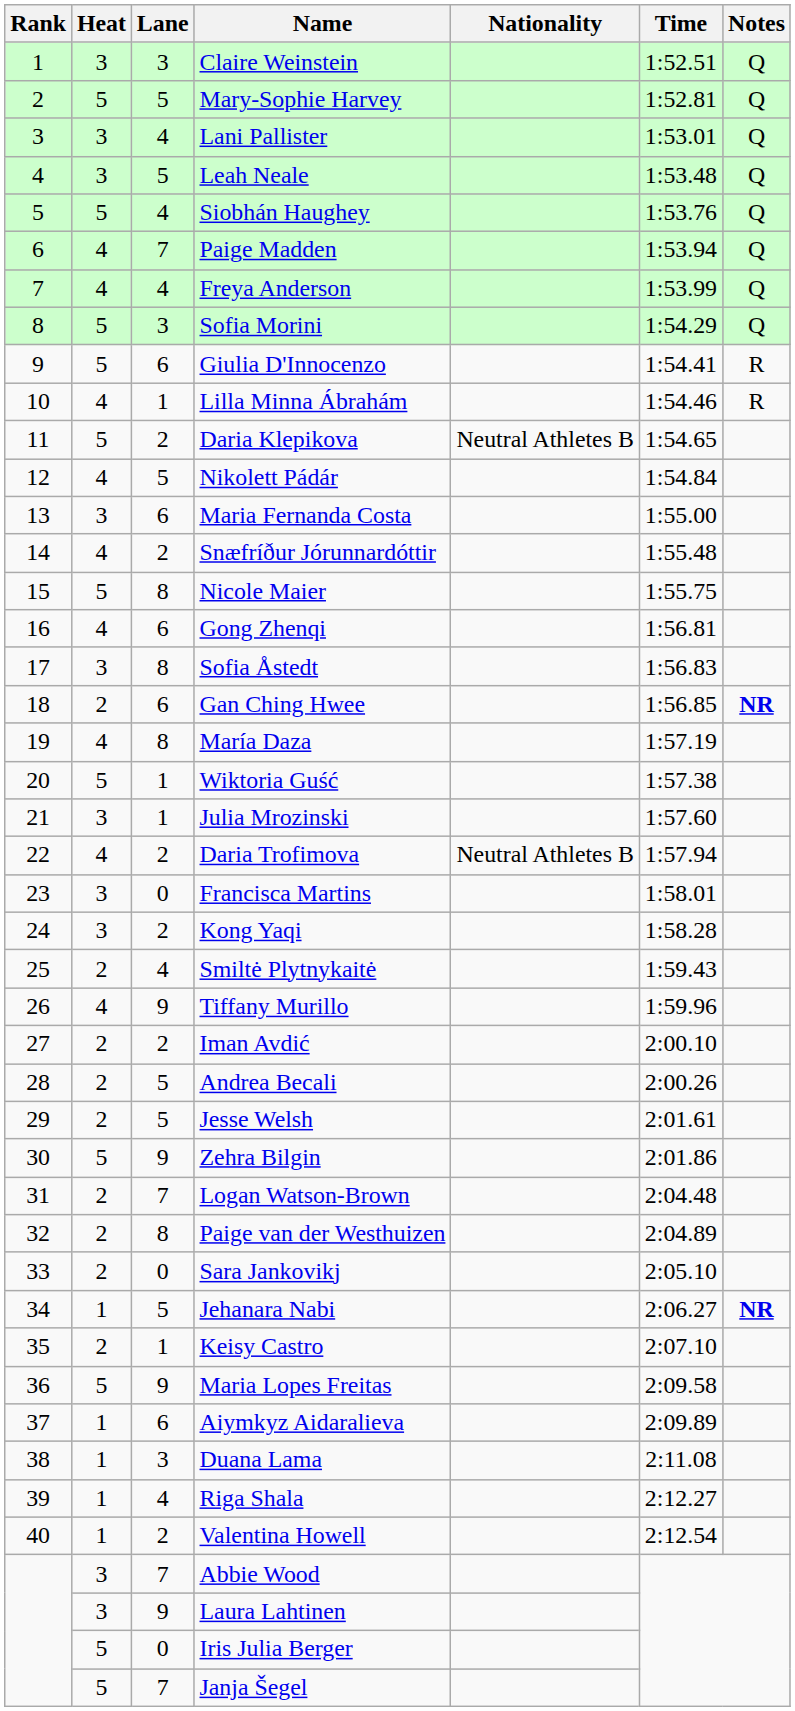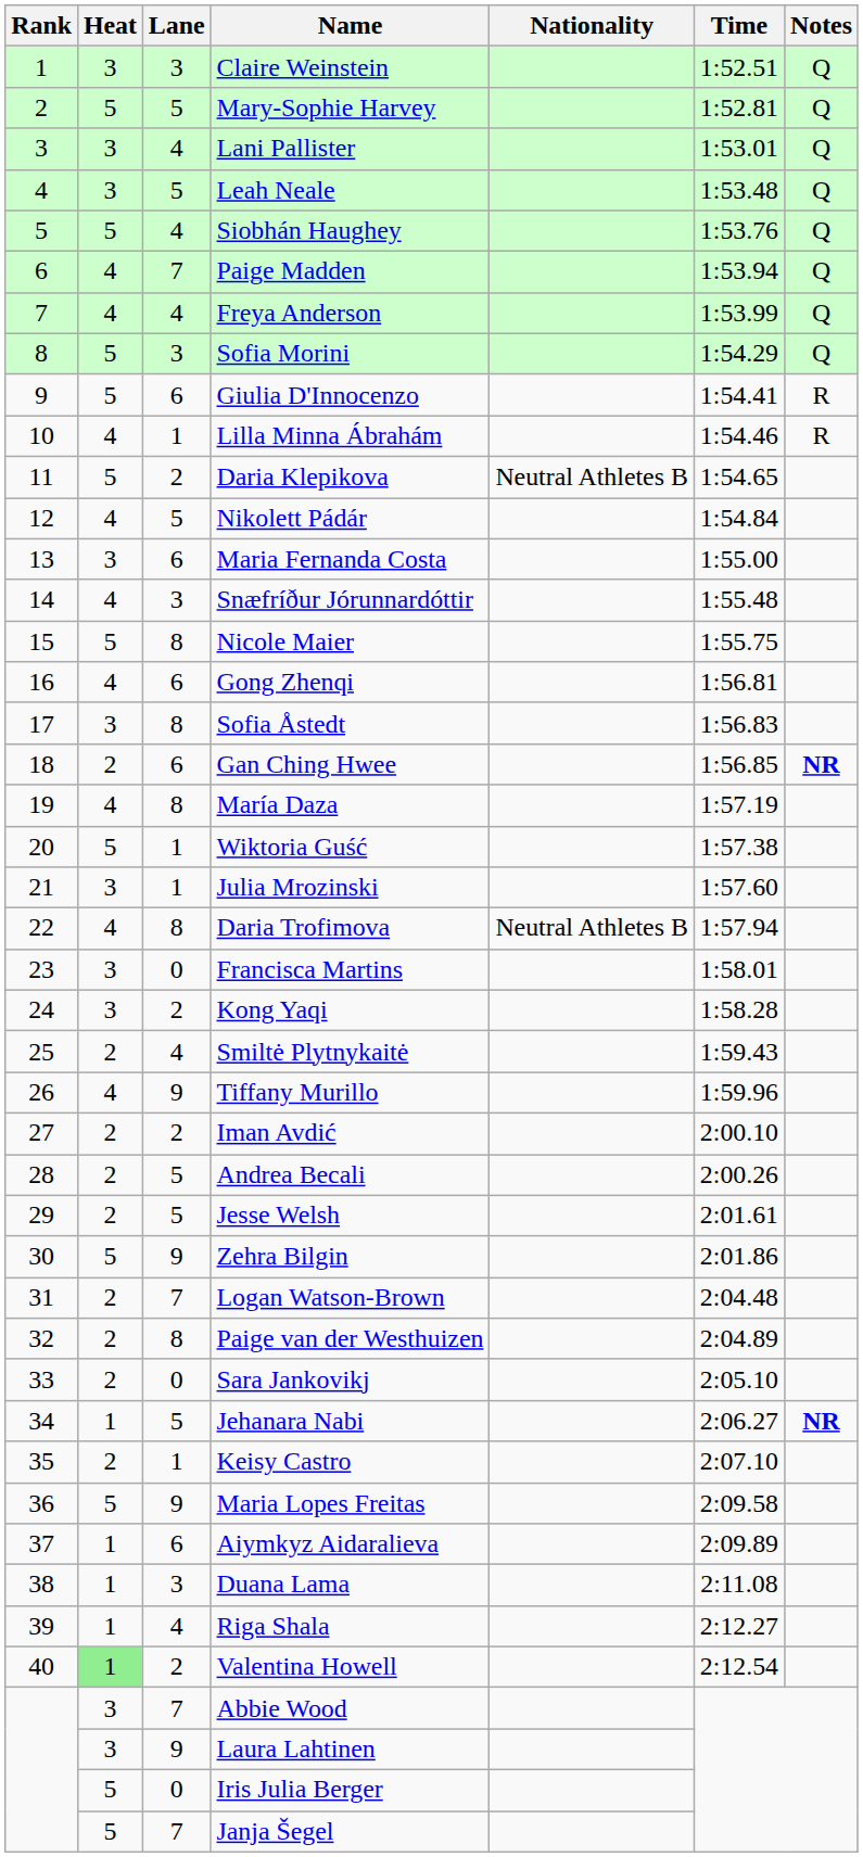 <table class="wikitable sortable" style="text-align:center">
 <tr>
 <th>Rank</th>
 <th>Heat</th>
 <th>Lane</th>
 <th>Name</th>
 <th>Nationality</th>
 <th>Time</th>
 <th>Notes</th>
 </tr>
 <tr bgcolor=ccffcc>
 <td>1</td>
 <td>3</td>
 <td>3</td>
 <td align=left><a href='#'>Claire Weinstein</a></td>
 <td align=left></td>
 <td>1:52.51</td>
 <td>Q</td>
 </tr>
 <tr bgcolor=ccffcc>
 <td>2</td>
 <td>5</td>
 <td>5</td>
 <td align=left><a href='#'>Mary-Sophie Harvey</a></td>
 <td align=left></td>
 <td>1:52.81</td>
 <td>Q</td>
 </tr>
 <tr bgcolor=ccffcc>
 <td>3</td>
 <td>3</td>
 <td>4</td>
 <td align=left><a href='#'>Lani Pallister</a></td>
 <td align=left></td>
 <td>1:53.01</td>
 <td>Q</td>
 </tr>
 <tr bgcolor=ccffcc>
 <td>4</td>
 <td>3</td>
 <td>5</td>
 <td align=left><a href='#'>Leah Neale</a></td>
 <td align=left></td>
 <td>1:53.48</td>
 <td>Q</td>
 </tr>
 <tr bgcolor=ccffcc>
 <td>5</td>
 <td>5</td>
 <td>4</td>
 <td align=left><a href='#'>Siobhán Haughey</a></td>
 <td align=left></td>
 <td>1:53.76</td>
 <td>Q</td>
 </tr>
 <tr bgcolor=ccffcc>
 <td>6</td>
 <td>4</td>
 <td>7</td>
 <td align=left><a href='#'>Paige Madden</a></td>
 <td align=left></td>
 <td>1:53.94</td>
 <td>Q</td>
 </tr>
 <tr bgcolor=ccffcc>
 <td>7</td>
 <td>4</td>
 <td>4</td>
 <td align=left><a href='#'>Freya Anderson</a></td>
 <td align=left></td>
 <td>1:53.99</td>
 <td>Q</td>
 </tr>
 <tr bgcolor=ccffcc>
 <td>8</td>
 <td>5</td>
 <td>3</td>
 <td align=left><a href='#'>Sofia Morini</a></td>
 <td align=left></td>
 <td>1:54.29</td>
 <td>Q</td>
 </tr>
 <tr>
 <td>9</td>
 <td>5</td>
 <td>6</td>
 <td align=left><a href='#'>Giulia D'Innocenzo</a></td>
 <td align=left></td>
 <td>1:54.41</td>
 <td>R</td>
 </tr>
 <tr>
 <td>10</td>
 <td>4</td>
 <td>1</td>
 <td align=left><a href='#'>Lilla Minna Ábrahám</a></td>
 <td align=left></td>
 <td>1:54.46</td>
 <td>R</td>
 </tr>
 <tr>
 <td>11</td>
 <td>5</td>
 <td>2</td>
 <td align=left><a href='#'>Daria Klepikova</a></td>
 <td align=left> Neutral Athletes B</td>
 <td>1:54.65</td>
 <td></td>
 </tr>
 <tr>
 <td>12</td>
 <td>4</td>
 <td>5</td>
 <td align=left><a href='#'>Nikolett Pádár</a></td>
 <td align=left></td>
 <td>1:54.84</td>
 <td></td>
 </tr>
 <tr>
 <td>13</td>
 <td>3</td>
 <td>6</td>
 <td align=left><a href='#'>Maria Fernanda Costa</a></td>
 <td align=left></td>
 <td>1:55.00</td>
 <td></td>
 </tr>
 <tr>
 <td>14</td>
 <td>4</td>
-<td>2</td>
+<td>3</td>
 <td align=left><a href='#'>Snæfríður Jórunnardóttir</a></td>
 <td align=left></td>
 <td>1:55.48</td>
 <td></td>
 </tr>
 <tr>
 <td>15</td>
 <td>5</td>
 <td>8</td>
 <td align=left><a href='#'>Nicole Maier</a></td>
 <td align=left></td>
 <td>1:55.75</td>
 <td></td>
 </tr>
 <tr>
 <td>16</td>
 <td>4</td>
 <td>6</td>
 <td align=left><a href='#'>Gong Zhenqi</a></td>
 <td align=left></td>
 <td>1:56.81</td>
 <td></td>
 </tr>
 <tr>
 <td>17</td>
 <td>3</td>
 <td>8</td>
 <td align=left><a href='#'>Sofia Åstedt</a></td>
 <td align=left></td>
 <td>1:56.83</td>
 <td></td>
 </tr>
 <tr>
 <td>18</td>
 <td>2</td>
 <td>6</td>
 <td align=left><a href='#'>Gan Ching Hwee</a></td>
 <td align=left></td>
 <td>1:56.85</td>
 <td><strong><a href='#'>NR</a></strong></td>
 </tr>
 <tr>
 <td>19</td>
 <td>4</td>
 <td>8</td>
 <td align=left><a href='#'>María Daza</a></td>
 <td align=left></td>
 <td>1:57.19</td>
 <td></td>
 </tr>
 <tr>
 <td>20</td>
 <td>5</td>
 <td>1</td>
 <td align=left><a href='#'>Wiktoria Guść</a></td>
 <td align=left></td>
 <td>1:57.38</td>
 <td></td>
 </tr>
 <tr>
 <td>21</td>
 <td>3</td>
 <td>1</td>
 <td align=left><a href='#'>Julia Mrozinski</a></td>
 <td align=left></td>
 <td>1:57.60</td>
 <td></td>
 </tr>
 <tr>
 <td>22</td>
 <td>4</td>
-<td>2</td>
+<td>8</td>
 <td align=left><a href='#'>Daria Trofimova</a></td>
 <td align=left> Neutral Athletes B</td>
 <td>1:57.94</td>
 <td></td>
 </tr>
 <tr>
 <td>23</td>
 <td>3</td>
 <td>0</td>
 <td align=left><a href='#'>Francisca Martins</a></td>
 <td align=left></td>
 <td>1:58.01</td>
 <td></td>
 </tr>
 <tr>
 <td>24</td>
 <td>3</td>
 <td>2</td>
 <td align=left><a href='#'>Kong Yaqi</a></td>
 <td align=left></td>
 <td>1:58.28</td>
 <td></td>
 </tr>
 <tr>
 <td>25</td>
 <td>2</td>
 <td>4</td>
 <td align=left><a href='#'>Smiltė Plytnykaitė</a></td>
 <td align=left></td>
 <td>1:59.43</td>
 <td></td>
 </tr>
 <tr>
 <td>26</td>
 <td>4</td>
 <td>9</td>
 <td align=left><a href='#'>Tiffany Murillo</a></td>
 <td align=left></td>
 <td>1:59.96</td>
 <td></td>
 </tr>
 <tr>
 <td>27</td>
 <td>2</td>
 <td>2</td>
 <td align=left><a href='#'>Iman Avdić</a></td>
 <td align=left></td>
 <td>2:00.10</td>
 <td></td>
 </tr>
 <tr>
 <td>28</td>
 <td>2</td>
 <td>5</td>
 <td align=left><a href='#'>Andrea Becali</a></td>
 <td align=left></td>
 <td>2:00.26</td>
 <td></td>
 </tr>
 <tr>
 <td>29</td>
 <td>2</td>
 <td>5</td>
 <td align=left><a href='#'>Jesse Welsh</a></td>
 <td align=left></td>
 <td>2:01.61</td>
 <td></td>
 </tr>
 <tr>
 <td>30</td>
 <td>5</td>
 <td>9</td>
 <td align=left><a href='#'>Zehra Bilgin</a></td>
 <td align=left></td>
 <td>2:01.86</td>
 <td></td>
 </tr>
 <tr>
 <td>31</td>
 <td>2</td>
 <td>7</td>
 <td align=left><a href='#'>Logan Watson-Brown</a></td>
 <td align=left></td>
 <td>2:04.48</td>
 <td></td>
 </tr>
 <tr>
 <td>32</td>
 <td>2</td>
 <td>8</td>
 <td align=left><a href='#'>Paige van der Westhuizen</a></td>
 <td align=left></td>
 <td>2:04.89</td>
 <td></td>
 </tr>
 <tr>
 <td>33</td>
 <td>2</td>
 <td>0</td>
 <td align=left><a href='#'>Sara Jankovikj</a></td>
 <td align=left></td>
 <td>2:05.10</td>
 <td></td>
 </tr>
 <tr>
 <td>34</td>
 <td>1</td>
 <td>5</td>
 <td align=left><a href='#'>Jehanara Nabi</a></td>
 <td align=left></td>
 <td>2:06.27</td>
 <td><strong><a href='#'>NR</a></strong></td>
 </tr>
 <tr>
 <td>35</td>
 <td>2</td>
 <td>1</td>
 <td align=left><a href='#'>Keisy Castro</a></td>
 <td align=left></td>
 <td>2:07.10</td>
 <td></td>
 </tr>
 <tr>
 <td>36</td>
 <td>5</td>
 <td>9</td>
 <td align=left><a href='#'>Maria Lopes Freitas</a></td>
 <td align=left></td>
 <td>2:09.58</td>
 <td></td>
 </tr>
 <tr>
 <td>37</td>
 <td>1</td>
 <td>6</td>
 <td align=left><a href='#'>Aiymkyz Aidaralieva</a></td>
 <td align=left></td>
 <td>2:09.89</td>
 <td></td>
 </tr>
 <tr>
 <td>38</td>
 <td>1</td>
 <td>3</td>
 <td align=left><a href='#'>Duana Lama</a></td>
 <td align=left></td>
 <td>2:11.08</td>
 <td></td>
 </tr>
 <tr>
 <td>39</td>
 <td>1</td>
 <td>4</td>
 <td align=left><a href='#'>Riga Shala</a></td>
 <td align=left></td>
 <td>2:12.27</td>
 <td></td>
 </tr>
 <tr>
 <td>40</td>
-<td>1</td>
+<td style="background: lightgreen;">1</td>
 <td>2</td>
 <td align=left><a href='#'>Valentina Howell</a></td>
 <td align=left></td>
 <td>2:12.54</td>
 <td></td>
 </tr>
 <tr>
 <td rowspan=4></td>
 <td>3</td>
 <td>7</td>
 <td align=left><a href='#'>Abbie Wood</a></td>
 <td align=left></td>
 <td colspan=2 rowspan=4></td>
 </tr>
 <tr>
 <td>3</td>
 <td>9</td>
 <td align=left><a href='#'>Laura Lahtinen</a></td>
 <td align=left></td>
 </tr>
 <tr>
 <td>5</td>
 <td>0</td>
 <td align=left><a href='#'>Iris Julia Berger</a></td>
 <td align=left></td>
 </tr>
 <tr>
 <td>5</td>
 <td>7</td>
 <td align=left><a href='#'>Janja Šegel</a></td>
 <td align=left></td>
 </tr>
 </table>
